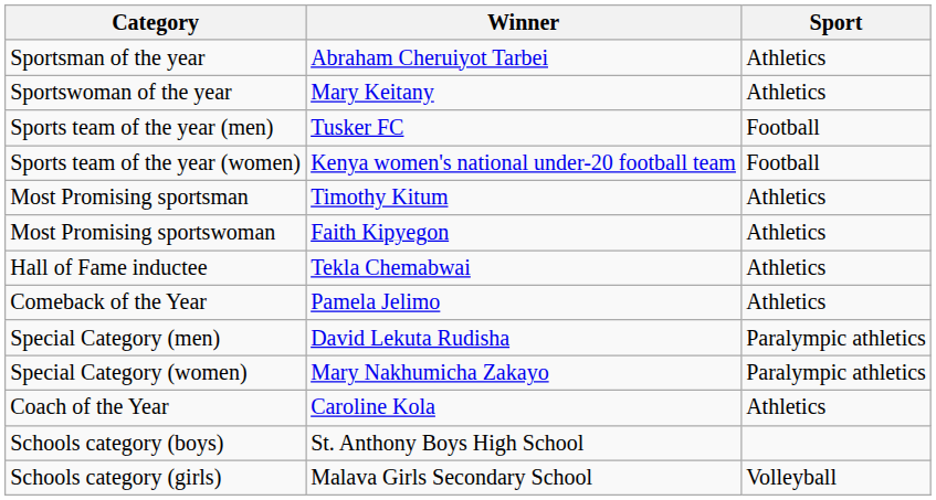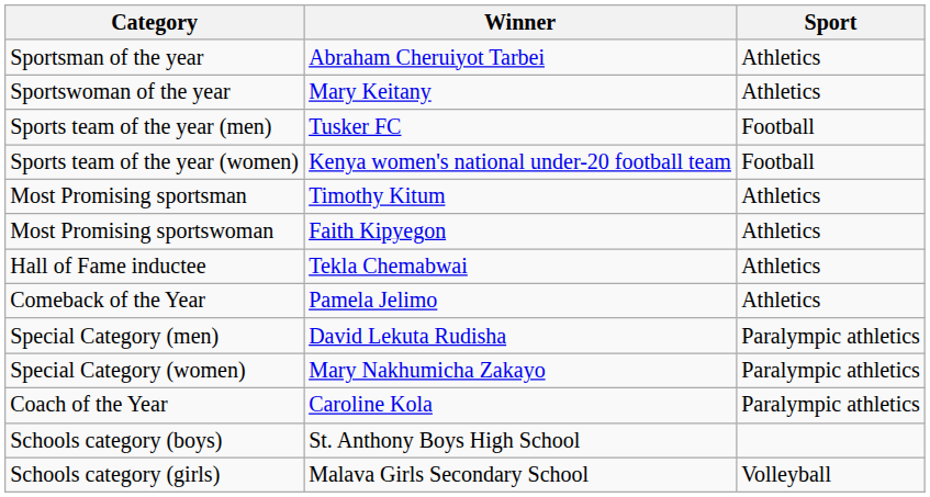 <table class="wikitable">
 <tr>
 <th>Category</th>
 <th>Winner</th>
 <th>Sport</th>
 </tr>
 <tr>
 <td>Sportsman of the year</td>
 <td><a href='#'>Abraham Cheruiyot Tarbei</a></td>
 <td>Athletics</td>
 </tr>
 <tr>
 <td>Sportswoman of the year</td>
 <td><a href='#'>Mary Keitany</a></td>
 <td>Athletics</td>
 </tr>
 <tr>
 <td>Sports team of the year (men)</td>
 <td><a href='#'>Tusker FC</a></td>
 <td>Football</td>
 </tr>
 <tr>
 <td>Sports team of the year (women)</td>
 <td><a href='#'>Kenya women's national under-20 football team</a></td>
 <td>Football</td>
 </tr>
 <tr>
 <td>Most Promising sportsman</td>
 <td><a href='#'>Timothy Kitum</a></td>
 <td>Athletics</td>
 </tr>
 <tr>
 <td>Most Promising sportswoman</td>
 <td><a href='#'>Faith Kipyegon</a></td>
 <td>Athletics</td>
 </tr>
 <tr>
 <td>Hall of Fame inductee</td>
 <td><a href='#'>Tekla Chemabwai</a></td>
 <td>Athletics</td>
 </tr>
 <tr>
 <td>Comeback of the Year</td>
 <td><a href='#'>Pamela Jelimo</a></td>
 <td>Athletics</td>
 </tr>
 <tr>
 <td>Special Category (men)</td>
 <td><a href='#'>David Lekuta Rudisha</a></td>
 <td>Paralympic athletics</td>
 </tr>
 <tr>
 <td>Special Category (women)</td>
 <td><a href='#'>Mary Nakhumicha Zakayo</a></td>
 <td>Paralympic athletics</td>
 </tr>
 <tr>
 <td>Coach of the Year</td>
 <td><a href='#'>Caroline Kola</a></td>
-<td>Athletics</td>
+<td>Paralympic athletics</td>
 </tr>
 <tr>
 <td>Schools category (boys)</td>
 <td>St. Anthony Boys High School</td>
 <td></td>
 </tr>
 <tr>
 <td>Schools category (girls)</td>
 <td>Malava Girls Secondary School</td>
 <td>Volleyball</td>
 </tr>
 </table>
